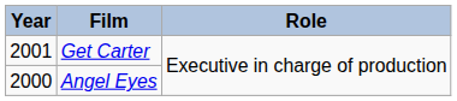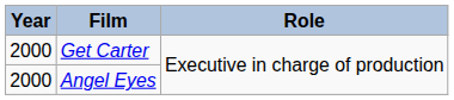 <table class="wikitable" style="font-size:95%;">
 <tr>
 <th style="background:#B0C4DE;">Year</th>
 <th style="background:#B0C4DE;">Film</th>
 <th style="background:#B0C4DE;">Role</th>
 </tr>
 <tr>
-<td>2001</td>
+<td>2000</td>
 <td><em><a href='#'>Get Carter</a></em></td>
 <td rowspan=2>Executive in charge of production</td>
 </tr>
 <tr>
 <td>2000</td>
 <td><em><a href='#'>Angel Eyes</a></em></td>
 </tr>
 </table>
